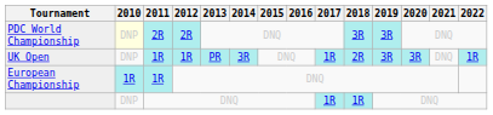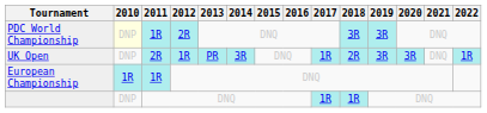 <table class="wikitable" style="width:50%; margin:0">
 <tr>
 <th>Tournament</th>
 <th>2010</th>
 <th>2011</th>
 <th>2012</th>
 <th>2013</th>
 <th>2014</th>
 <th>2015</th>
 <th>2016</th>
 <th>2017</th>
 <th>2018</th>
 <th>2019</th>
 <th>2020</th>
 <th>2021</th>
 <th>2022</th>
 </tr>
 <tr>
 <td style="background:#efefef;"><a href='#'>PDC World Championship</a></td>
 <td style="background: lightyellow; text-align:center; color:#ccc;">DNP</td>
-<td style="text-align:center; background:#afeeee;"><a href='#'>2R</a></td>
+<td style="text-align:center; background:#afeeee;"><a href='#'>1R</a></td>
 <td style="text-align:center; background:#afeeee;"><a href='#'>2R</a></td>
 <td colspan="5" style="text-align:center; color:#ccc;">DNQ</td>
 <td style="text-align:center; background:#afeeee;"><a href='#'>3R</a></td>
 <td style="text-align:center; background:#afeeee;"><a href='#'>3R</a></td>
 <td colspan="3" style="text-align:center; color:#ccc;">DNQ</td>
 </tr>
 <tr>
 <td style="background:#efefef;"><a href='#'>UK Open</a></td>
 <td style="text-align:center; color:#ccc;">DNP</td>
-<td style="text-align:center; background:#afeeee;"><a href='#'>1R</a></td>
+<td style="text-align:center; background:#afeeee;"><a href='#'>2R</a></td>
 <td style="text-align:center; background:#afeeee;"><a href='#'>1R</a></td>
 <td style="text-align:center; background:#afeeee;"><a href='#'>PR</a></td>
 <td style="text-align:center; background:#afeeee;"><a href='#'>3R</a></td>
 <td colspan="2" style="text-align:center; color:#ccc;">DNQ</td>
 <td style="text-align:center; background:#afeeee;"><a href='#'>1R</a></td>
 <td style="text-align:center; background:#afeeee;"><a href='#'>2R</a></td>
 <td style="text-align:center; background:#afeeee;"><a href='#'>3R</a></td>
 <td style="text-align:center; background:#afeeee;"><a href='#'>3R</a></td>
 <td style="text-align:center; color:#ccc;">DNQ</td>
 <td style="text-align:center; background:#afeeee;"><a href='#'>1R</a></td>
 </tr>
 <tr>
 <td style="background:#efefef;"><a href='#'>European Championship</a></td>
 <td style="text-align:center; background:#afeeee;"><a href='#'>1R</a></td>
 <td style="text-align:center; background:#afeeee;"><a href='#'>1R</a></td>
 <td colspan="10" style="text-align:center; color:#ccc;">DNQ</td>
 <td></td>
 </tr>
 <tr>
 <td style="background:#efefef;"></td>
 <td style="text-align:center; color:#ccc;">DNP</td>
 <td colspan="6" style="text-align:center; color:#ccc;">DNQ</td>
 <td style="text-align:center; background:#afeeee;"><a href='#'>1R</a></td>
 <td style="text-align:center; background:#afeeee;"><a href='#'>1R</a></td>
 <td colspan=4 style="text-align:center; color:#ccc;">DNQ</td>
 </tr>
 </table>
